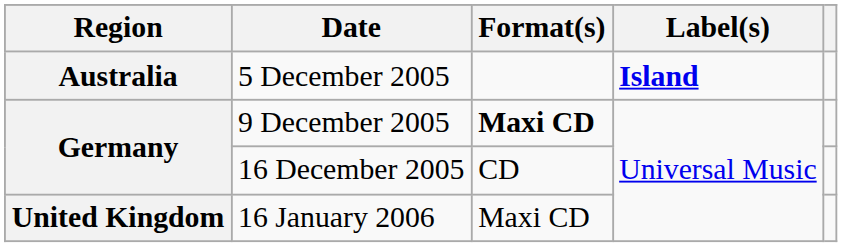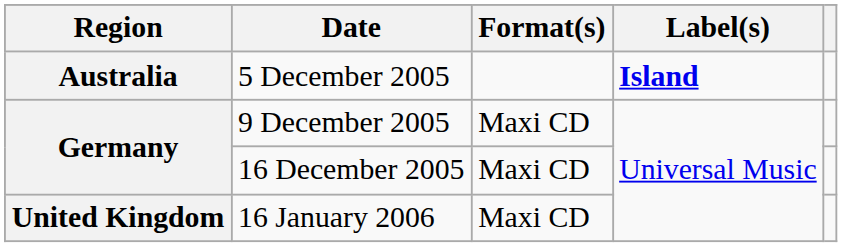 <table class="wikitable plainrowheaders">
 <tr>
 <th scope="col">Region</th>
 <th scope="col">Date</th>
 <th scope="col">Format(s)</th>
 <th scope="col">Label(s)</th>
 <th scope="col"></th>
 </tr>
 <tr>
 <th scope="row">Australia</th>
 <td>5 December 2005</td>
 <td></td>
 <td><strong><a href='#'>Island</a></strong></td>
 <td></td>
 </tr>
 <tr>
 <th scope="row" rowspan="2">Germany</th>
 <td>9 December 2005</td>
-<td><strong>Maxi CD</strong></td>
+<td>Maxi CD</td>
 <td rowspan="3"><a href='#'>Universal Music</a></td>
 <td></td>
 </tr>
 <tr>
 <td>16 December 2005</td>
-<td>CD</td>
+<td>Maxi CD</td>
 <td></td>
 </tr>
 <tr>
 <th scope="row">United Kingdom</th>
 <td>16 January 2006</td>
 <td>Maxi CD</td>
 <td></td>
 </tr>
 </table>
